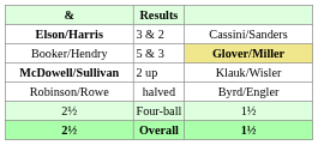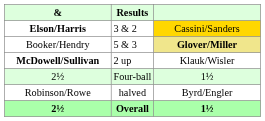 <table border="1" cellpadding="3" style="border-collapse:collapse; text-align:center;">
 <tr style="background:#ddffdd;">
 <th width=160> & </th>
 <th>Results</th>
 <th width=160></th>
 </tr>
 <tr>
 <td><strong>Elson/Harris</strong></td>
 <td align=left> 3 & 2</td>
-<td>Cassini/Sanders</td>
+<td style="background: gold;">Cassini/Sanders</td>
 </tr>
 <tr>
 <td>Booker/Hendry</td>
 <td align=left> 5 & 3</td>
 <td style="background: khaki;"><strong>Glover/Miller</strong></td>
 </tr>
 <tr>
 <td><strong>McDowell/Sullivan</strong></td>
 <td align=left> 2 up</td>
 <td>Klauk/Wisler</td>
 </tr>
+<tr style="background:#ddffdd;">
+<td>2½</td>
+<td>Four-ball</td>
+<td>1½</td>
+</tr>
 <tr>
 <td>Robinson/Rowe</td>
 <td>halved</td>
 <td>Byrd/Engler</td>
-</tr>
-<tr style="background:#ddffdd;">
-<td>2½</td>
-<td>Four-ball</td>
-<td>1½</td>
 </tr>
 <tr style="background:#aaffaa;">
 <th>2½</th>
 <th>Overall</th>
 <th>1½</th>
 </tr>
 </table>
